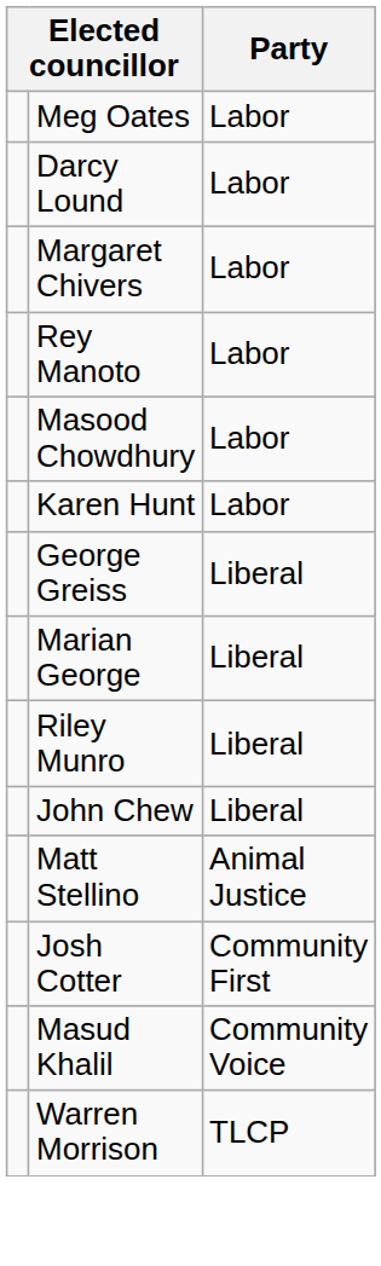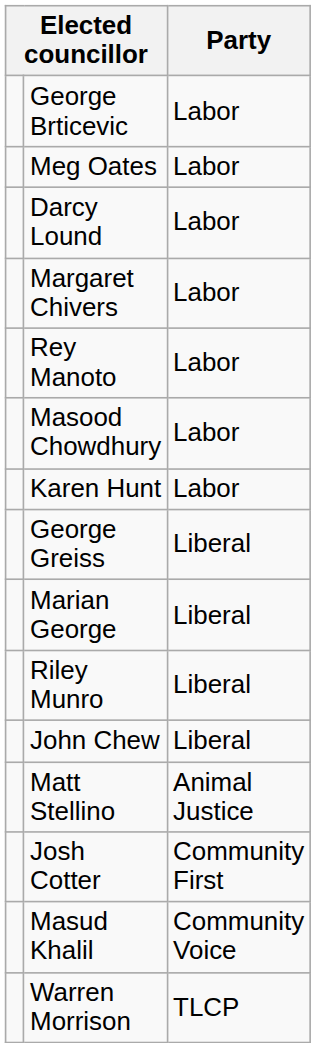 <table class="wikitable" style="float:right;clear:right;width:30%">
 <tr>
 <th colspan="2">Elected councillor</th>
 <th>Party</th>
+</tr>
+<tr>
+<td> </td>
+<td>George Brticevic</td>
+<td>Labor</td>
 </tr>
 <tr>
 <td> </td>
 <td>Meg Oates</td>
 <td>Labor</td>
 </tr>
 <tr>
 <td> </td>
 <td>Darcy Lound</td>
 <td>Labor</td>
 </tr>
 <tr>
 <td> </td>
 <td>Margaret Chivers</td>
 <td>Labor</td>
 </tr>
 <tr>
 <td> </td>
 <td>Rey Manoto</td>
 <td>Labor</td>
 </tr>
 <tr>
 <td> </td>
 <td>Masood Chowdhury</td>
 <td>Labor</td>
 </tr>
 <tr>
 <td> </td>
 <td>Karen Hunt</td>
 <td>Labor</td>
 </tr>
 <tr>
 <td> </td>
 <td>George Greiss</td>
 <td>Liberal</td>
 </tr>
 <tr>
 <td> </td>
 <td>Marian George</td>
 <td>Liberal</td>
 </tr>
 <tr>
 <td> </td>
 <td>Riley Munro</td>
 <td>Liberal</td>
 </tr>
 <tr>
 <td> </td>
 <td>John Chew</td>
 <td>Liberal</td>
 </tr>
 <tr>
 <td> </td>
 <td>Matt Stellino</td>
 <td>Animal Justice</td>
 </tr>
 <tr>
 <td> </td>
 <td>Josh Cotter</td>
 <td>Community First</td>
 </tr>
 <tr>
 <td> </td>
 <td>Masud Khalil</td>
 <td>Community Voice</td>
 </tr>
 <tr>
 <td> </td>
 <td>Warren Morrison</td>
 <td>TLCP</td>
 </tr>
 </table>
